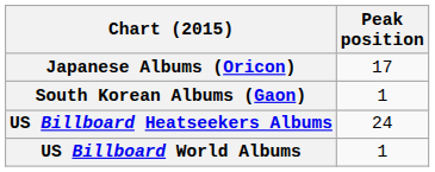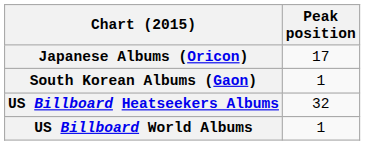 <table class="wikitable sortable plainrowheaders">
 <tr>
 <th>Chart (2015)</th>
 <th>Peak<br>position</th>
 </tr>
 <tr>
 <th scope="row">Japanese Albums (<a href='#'>Oricon</a>)</th>
 <td align="center">17</td>
 </tr>
 <tr>
 <th scope="row">South Korean Albums (<a href='#'>Gaon</a>)</th>
 <td align="center">1</td>
 </tr>
 <tr>
 <th scope="row">US <em><a href='#'>Billboard</a></em> <a href='#'>Heatseekers Albums</a></th>
-<td align="center">24</td>
+<td align="center">32</td>
 </tr>
 <tr>
 <th scope="row">US <em><a href='#'>Billboard</a></em> World Albums</th>
 <td align="center">1</td>
 </tr>
 </table>
